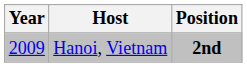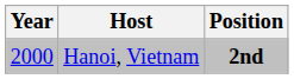 <table class="wikitable" style="text-align: center;">
 <tr>
 <th>Year</th>
 <th>Host</th>
 <th>Position</th>
 </tr>
 <tr bgcolor=silver>
-<td><a href='#'>2009</a></td>
+<td><a href='#'>2000</a></td>
 <td> <a href='#'>Hanoi</a>, <a href='#'>Vietnam</a></td>
 <td><strong>2nd</strong></td>
 </tr>
 </table>
